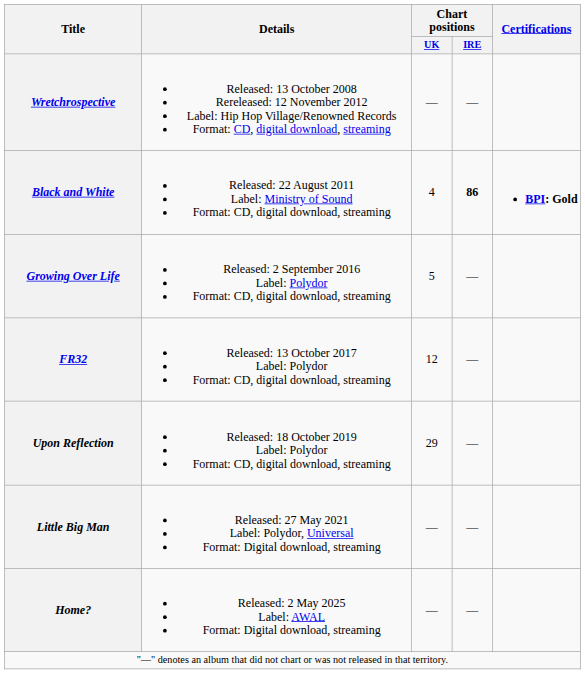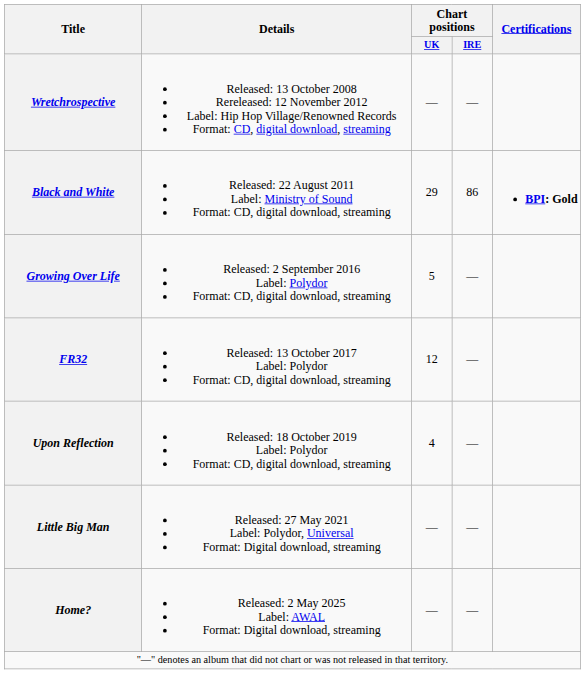 <table class="wikitable plainrowheaders" style="text-align:center;" border="1">
 <tr>
 <th scope="col" rowspan="2" style="width:11em;">Title</th>
 <th scope="col" rowspan="2" style="width:22em;">Details</th>
 <th scope="col" colspan="2">Chart positions</th>
 <th scope="col" rowspan="2"><a href='#'>Certifications</a></th>
 </tr>
 <tr>
 <th scope="col" style="width:3.5em;font-size:85%;"><a href='#'>UK</a><br></th>
 <th scope="col" style="width:3.5em;font-size:85%;"><a href='#'>IRE</a><br></th>
 </tr>
 <tr>
 <th scope="row"><em><a href='#'>Wretchrospective</a></em></th>
 <td><br><ul><li>Released: 13 October 2008</li><li>Rereleased: 12 November 2012</li><li>Label: Hip Hop Village/Renowned Records</li><li>Format: <a href='#'>CD</a>, <a href='#'>digital download</a>, <a href='#'>streaming</a></li></ul></td>
 <td>—</td>
 <td>—</td>
 <td></td>
 </tr>
 <tr>
 <th scope="row"><em><a href='#'>Black and White</a></em></th>
 <td><br><ul><li>Released: 22 August 2011</li><li>Label: <a href='#'>Ministry of Sound</a></li><li>Format: CD, digital download, streaming</li></ul></td>
-<td>4</td>
-<td><strong>86</strong></td>
+<td>29</td>
+<td>86</td>
 <td><strong><br><ul><li><a href='#'>BPI</a>: Gold</li></ul></strong></td>
 </tr>
 <tr>
 <th scope="row"><em><a href='#'>Growing Over Life</a></em></th>
 <td><br><ul><li>Released: 2 September 2016</li><li>Label: <a href='#'>Polydor</a></li><li>Format: CD, digital download, streaming</li></ul></td>
 <td>5</td>
 <td>—</td>
 <td></td>
 </tr>
 <tr>
 <th scope="row"><em><a href='#'>FR32</a></em></th>
 <td><br><ul><li>Released: 13 October 2017</li><li>Label: Polydor</li><li>Format: CD, digital download, streaming</li></ul></td>
 <td>12</td>
 <td>—</td>
 <td></td>
 </tr>
 <tr>
 <th scope="row"><em>Upon Reflection</em></th>
 <td><br><ul><li>Released: 18 October 2019</li><li>Label: Polydor</li><li>Format: CD, digital download, streaming</li></ul></td>
-<td>29</td>
+<td>4</td>
 <td>—</td>
 <td></td>
 </tr>
 <tr>
 <th scope="row"><em>Little Big Man</em></th>
 <td><br><ul><li>Released: 27 May 2021</li><li>Label: Polydor, <a href='#'>Universal</a></li><li>Format: Digital download, streaming</li></ul></td>
 <td>—</td>
 <td>—</td>
 <td></td>
 </tr>
 <tr>
 <th scope="row"><em>Home?</em></th>
 <td><br><ul><li>Released: 2 May 2025</li><li>Label: <a href='#'>AWAL</a></li><li>Format: Digital download, streaming</li></ul></td>
 <td>—</td>
 <td>—</td>
 <td></td>
 </tr>
 <tr>
 <td colspan="20" style="font-size:85%">"—" denotes an album that did not chart or was not released in that territory.</td>
 </tr>
 </table>
